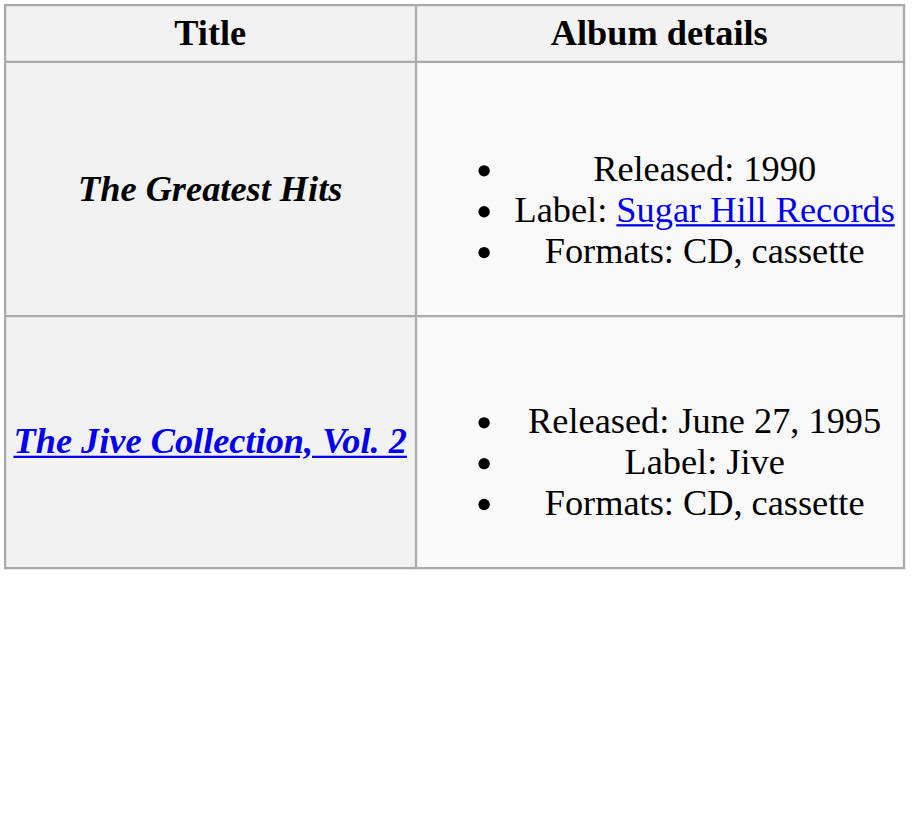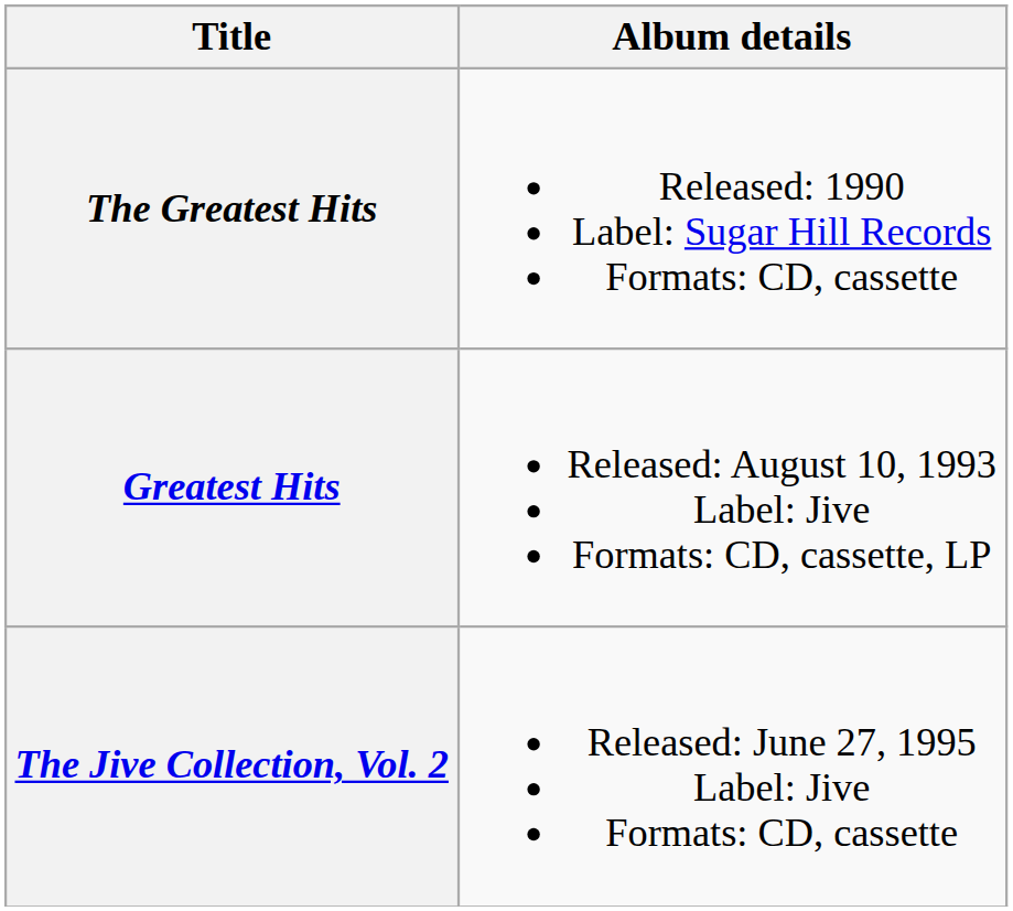 <table class="wikitable plainrowheaders" style="text-align:center;">
 <tr>
 <th>Title</th>
 <th>Album details</th>
 </tr>
 <tr>
 <th scope="row"><em>The Greatest Hits</em></th>
 <td><br><ul><li>Released: 1990</li><li>Label: <a href='#'>Sugar Hill Records</a></li><li>Formats: CD, cassette</li></ul></td>
 </tr>
 <tr>
+<th scope="row"><em><a href='#'>Greatest Hits</a></em></th>
+<td><br><ul><li>Released: August 10, 1993</li><li>Label: Jive</li><li>Formats: CD, cassette, LP</li></ul></td>
+</tr>
+<tr>
 <th scope="row"><em><a href='#'>The Jive Collection, Vol. 2</a></em></th>
 <td><br><ul><li>Released: June 27, 1995</li><li>Label: Jive</li><li>Formats: CD, cassette</li></ul></td>
 </tr>
 </table>
